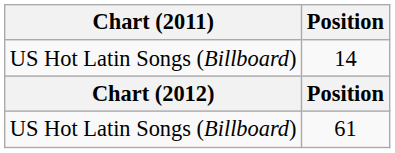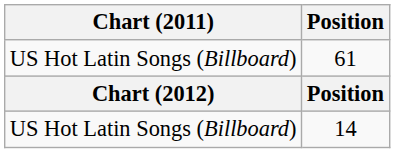 <table class="wikitable">
 <tr>
 <th>Chart (2011)</th>
 <th>Position</th>
 </tr>
 <tr>
 <td>US Hot Latin Songs (<em>Billboard</em>)</td>
-<td align="center">14</td>
+<td align="center">61</td>
 </tr>
 <tr>
 <th>Chart (2012)</th>
 <th>Position</th>
 </tr>
 <tr>
 <td>US Hot Latin Songs (<em>Billboard</em>)</td>
-<td align="center">61</td>
+<td align="center">14</td>
 </tr>
 </table>
